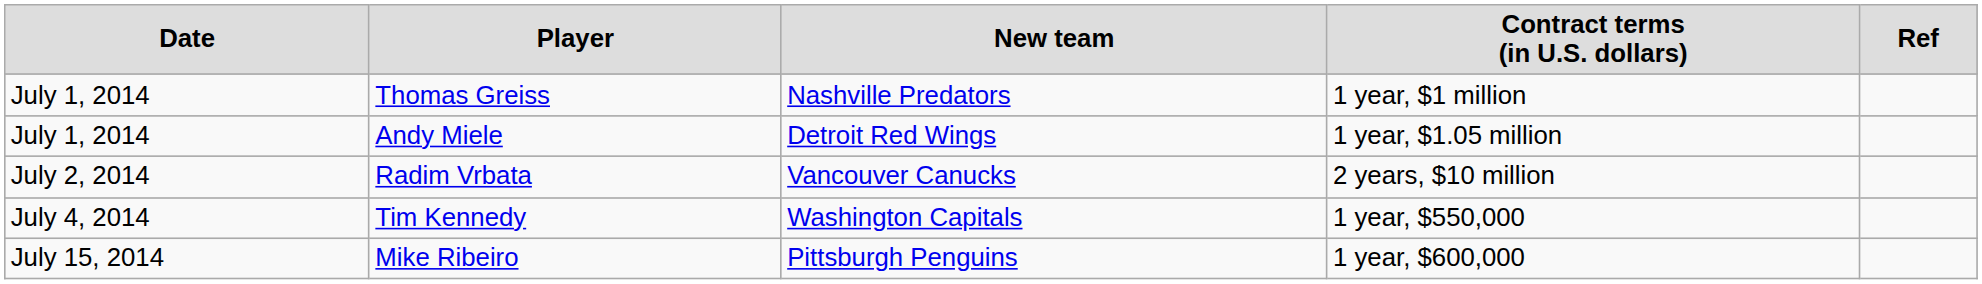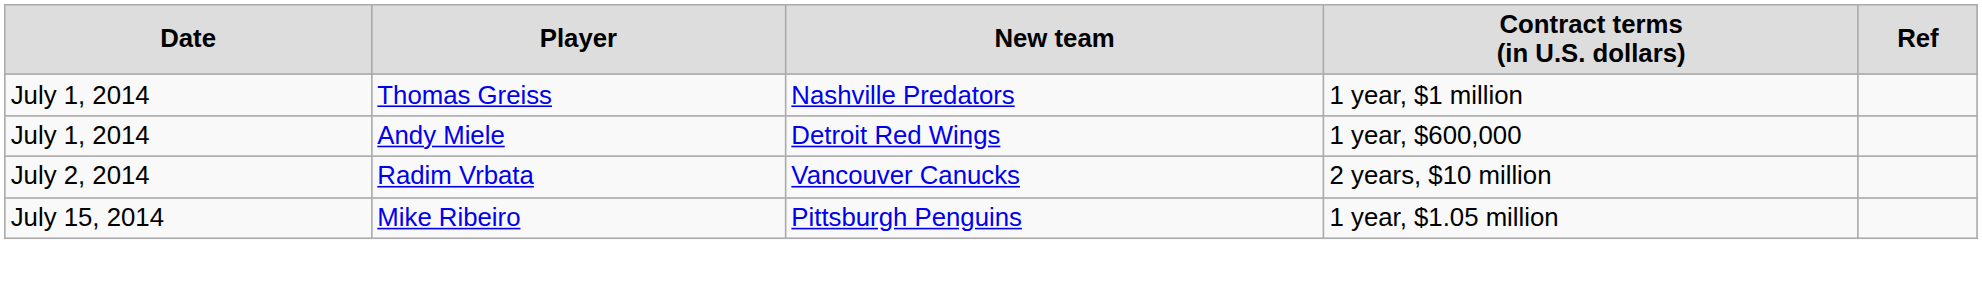 <table class="wikitable" width=97%>
 <tr align="center" bgcolor="#dddddd">
 <td><strong>Date</strong></td>
 <td><strong>Player</strong></td>
 <td><strong>New team</strong></td>
 <td><strong>Contract terms</strong><br><strong>(in U.S. dollars)</strong></td>
 <td><strong>Ref</strong></td>
 </tr>
 <tr>
 <td>July 1, 2014</td>
 <td><a href='#'>Thomas Greiss</a></td>
 <td><a href='#'>Nashville Predators</a></td>
 <td>1 year, $1 million</td>
 <td></td>
 </tr>
 <tr>
 <td>July 1, 2014</td>
 <td><a href='#'>Andy Miele</a></td>
 <td><a href='#'>Detroit Red Wings</a></td>
-<td>1 year, $1.05 million</td>
+<td>1 year, $600,000</td>
 <td></td>
 </tr>
 <tr>
 <td>July 2, 2014</td>
 <td><a href='#'>Radim Vrbata</a></td>
 <td><a href='#'>Vancouver Canucks</a></td>
 <td>2 years, $10 million</td>
 <td></td>
 </tr>
 <tr>
-<td>July 4, 2014</td>
-<td><a href='#'>Tim Kennedy</a></td>
-<td><a href='#'>Washington Capitals</a></td>
-<td>1 year, $550,000</td>
-<td></td>
-</tr>
-<tr>
 <td>July 15, 2014</td>
 <td><a href='#'>Mike Ribeiro</a></td>
 <td><a href='#'>Pittsburgh Penguins</a></td>
-<td>1 year, $600,000</td>
+<td>1 year, $1.05 million</td>
 <td></td>
 </tr>
 </table>
